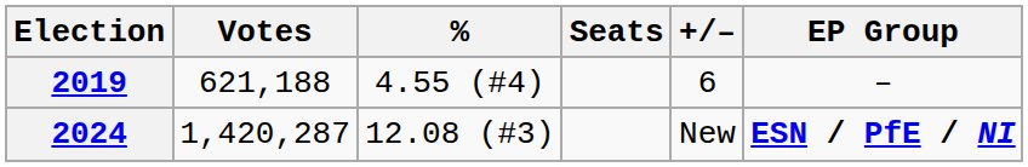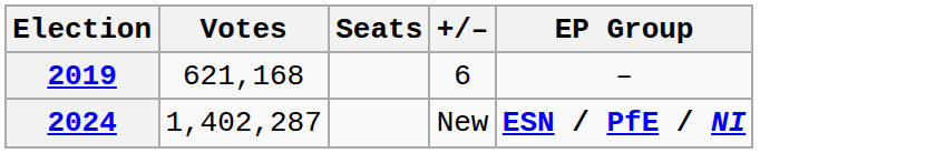 <table class="wikitable" style="text-align:center;">
 <tr>
 <th>Election</th>
 <th>Votes</th>
-<th>%</th>
 <th>Seats</th>
 <th>+/–</th>
 <th>EP Group</th>
 </tr>
 <tr>
 <th><a href='#'>2019</a></th>
-<td>621,188</td>
-<td>4.55 (#4)</td>
+<td>621,168</td>
 <td></td>
 <td> 6</td>
 <td>–</td>
 </tr>
 <tr>
 <th><a href='#'>2024</a></th>
-<td>1,420,287</td>
-<td>12.08 (#3)</td>
+<td>1,402,287</td>
 <td></td>
 <td>New</td>
 <td><strong><a href='#'>ESN</a> / <a href='#'>PfE</a> / <em><a href='#'>NI</a></em></strong></td>
 </tr>
 </table>
